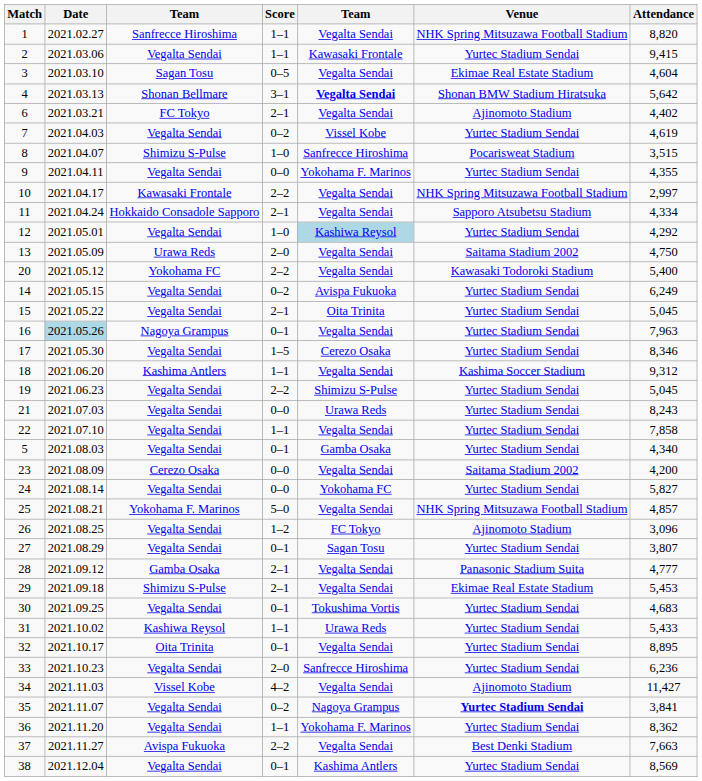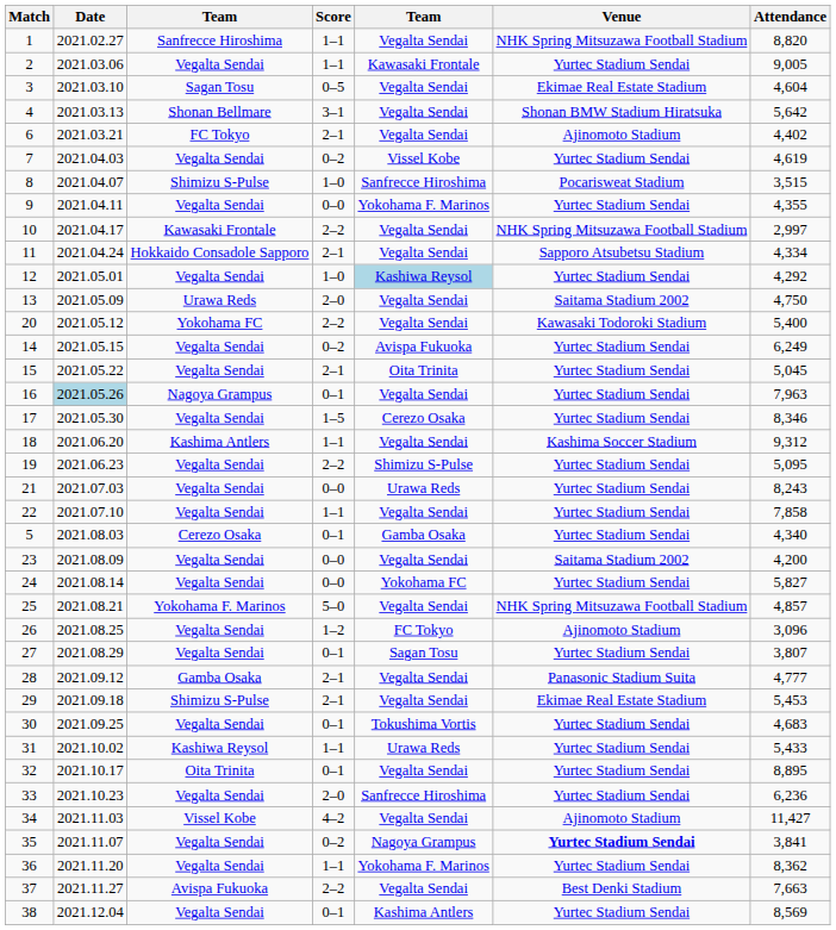 <table class="wikitable" style="text-align:center;">
 <tr>
 <th>Match</th>
 <th>Date</th>
 <th>Team</th>
 <th>Score</th>
 <th>Team</th>
 <th>Venue</th>
 <th>Attendance</th>
 </tr>
 <tr>
 <td>1</td>
 <td>2021.02.27</td>
 <td><a href='#'>Sanfrecce Hiroshima</a></td>
 <td>1–1</td>
 <td><a href='#'>Vegalta Sendai</a></td>
 <td><a href='#'>NHK Spring Mitsuzawa Football Stadium</a></td>
 <td>8,820</td>
 </tr>
 <tr>
 <td>2</td>
 <td>2021.03.06</td>
 <td><a href='#'>Vegalta Sendai</a></td>
 <td>1–1</td>
 <td><a href='#'>Kawasaki Frontale</a></td>
 <td><a href='#'>Yurtec Stadium Sendai</a></td>
-<td>9,415</td>
+<td>9,005</td>
 </tr>
 <tr>
 <td>3</td>
 <td>2021.03.10</td>
 <td><a href='#'>Sagan Tosu</a></td>
 <td>0–5</td>
 <td><a href='#'>Vegalta Sendai</a></td>
 <td><a href='#'>Ekimae Real Estate Stadium</a></td>
 <td>4,604</td>
 </tr>
 <tr>
 <td>4</td>
 <td>2021.03.13</td>
 <td><a href='#'>Shonan Bellmare</a></td>
 <td>3–1</td>
-<td><strong><a href='#'>Vegalta Sendai</a></strong></td>
+<td><a href='#'>Vegalta Sendai</a></td>
 <td><a href='#'>Shonan BMW Stadium Hiratsuka</a></td>
 <td>5,642</td>
 </tr>
 <tr>
 <td>6</td>
 <td>2021.03.21</td>
 <td><a href='#'>FC Tokyo</a></td>
 <td>2–1</td>
 <td><a href='#'>Vegalta Sendai</a></td>
 <td><a href='#'>Ajinomoto Stadium</a></td>
 <td>4,402</td>
 </tr>
 <tr>
 <td>7</td>
 <td>2021.04.03</td>
 <td><a href='#'>Vegalta Sendai</a></td>
 <td>0–2</td>
 <td><a href='#'>Vissel Kobe</a></td>
 <td><a href='#'>Yurtec Stadium Sendai</a></td>
 <td>4,619</td>
 </tr>
 <tr>
 <td>8</td>
 <td>2021.04.07</td>
 <td><a href='#'>Shimizu S-Pulse</a></td>
 <td>1–0</td>
 <td><a href='#'>Sanfrecce Hiroshima</a></td>
 <td><a href='#'>Pocarisweat Stadium</a></td>
 <td>3,515</td>
 </tr>
 <tr>
 <td>9</td>
 <td>2021.04.11</td>
 <td><a href='#'>Vegalta Sendai</a></td>
 <td>0–0</td>
 <td><a href='#'>Yokohama F. Marinos</a></td>
 <td><a href='#'>Yurtec Stadium Sendai</a></td>
 <td>4,355</td>
 </tr>
 <tr>
 <td>10</td>
 <td>2021.04.17</td>
 <td><a href='#'>Kawasaki Frontale</a></td>
 <td>2–2</td>
 <td><a href='#'>Vegalta Sendai</a></td>
 <td><a href='#'>NHK Spring Mitsuzawa Football Stadium</a></td>
 <td>2,997</td>
 </tr>
 <tr>
 <td>11</td>
 <td>2021.04.24</td>
 <td><a href='#'>Hokkaido Consadole Sapporo</a></td>
 <td>2–1</td>
 <td><a href='#'>Vegalta Sendai</a></td>
 <td><a href='#'>Sapporo Atsubetsu Stadium</a></td>
 <td>4,334</td>
 </tr>
 <tr>
 <td>12</td>
 <td>2021.05.01</td>
 <td><a href='#'>Vegalta Sendai</a></td>
 <td>1–0</td>
 <td style="background: lightblue;"><a href='#'>Kashiwa Reysol</a></td>
 <td><a href='#'>Yurtec Stadium Sendai</a></td>
 <td>4,292</td>
 </tr>
 <tr>
 <td>13</td>
 <td>2021.05.09</td>
 <td><a href='#'>Urawa Reds</a></td>
 <td>2–0</td>
 <td><a href='#'>Vegalta Sendai</a></td>
 <td><a href='#'>Saitama Stadium 2002</a></td>
 <td>4,750</td>
 </tr>
 <tr>
 <td>20</td>
 <td>2021.05.12</td>
 <td><a href='#'>Yokohama FC</a></td>
 <td>2–2</td>
 <td><a href='#'>Vegalta Sendai</a></td>
 <td><a href='#'>Kawasaki Todoroki Stadium</a></td>
 <td>5,400</td>
 </tr>
 <tr>
 <td>14</td>
 <td>2021.05.15</td>
 <td><a href='#'>Vegalta Sendai</a></td>
 <td>0–2</td>
 <td><a href='#'>Avispa Fukuoka</a></td>
 <td><a href='#'>Yurtec Stadium Sendai</a></td>
 <td>6,249</td>
 </tr>
 <tr>
 <td>15</td>
 <td>2021.05.22</td>
 <td><a href='#'>Vegalta Sendai</a></td>
 <td>2–1</td>
 <td><a href='#'>Oita Trinita</a></td>
 <td><a href='#'>Yurtec Stadium Sendai</a></td>
 <td>5,045</td>
 </tr>
 <tr>
 <td>16</td>
 <td style="background: lightblue;">2021.05.26</td>
 <td><a href='#'>Nagoya Grampus</a></td>
 <td>0–1</td>
 <td><a href='#'>Vegalta Sendai</a></td>
 <td><a href='#'>Yurtec Stadium Sendai</a></td>
 <td>7,963</td>
 </tr>
 <tr>
 <td>17</td>
 <td>2021.05.30</td>
 <td><a href='#'>Vegalta Sendai</a></td>
 <td>1–5</td>
 <td><a href='#'>Cerezo Osaka</a></td>
 <td><a href='#'>Yurtec Stadium Sendai</a></td>
 <td>8,346</td>
 </tr>
 <tr>
 <td>18</td>
 <td>2021.06.20</td>
 <td><a href='#'>Kashima Antlers</a></td>
 <td>1–1</td>
 <td><a href='#'>Vegalta Sendai</a></td>
 <td><a href='#'>Kashima Soccer Stadium</a></td>
 <td>9,312</td>
 </tr>
 <tr>
 <td>19</td>
 <td>2021.06.23</td>
 <td><a href='#'>Vegalta Sendai</a></td>
 <td>2–2</td>
 <td><a href='#'>Shimizu S-Pulse</a></td>
 <td><a href='#'>Yurtec Stadium Sendai</a></td>
-<td>5,045</td>
+<td>5,095</td>
 </tr>
 <tr>
 <td>21</td>
 <td>2021.07.03</td>
 <td><a href='#'>Vegalta Sendai</a></td>
 <td>0–0</td>
 <td><a href='#'>Urawa Reds</a></td>
 <td><a href='#'>Yurtec Stadium Sendai</a></td>
 <td>8,243</td>
 </tr>
 <tr>
 <td>22</td>
 <td>2021.07.10</td>
 <td><a href='#'>Vegalta Sendai</a></td>
 <td>1–1</td>
 <td><a href='#'>Vegalta Sendai</a></td>
 <td><a href='#'>Yurtec Stadium Sendai</a></td>
 <td>7,858</td>
 </tr>
 <tr>
 <td>5</td>
 <td>2021.08.03</td>
-<td><a href='#'>Vegalta Sendai</a></td>
+<td><a href='#'>Cerezo Osaka</a></td>
 <td>0–1</td>
 <td><a href='#'>Gamba Osaka</a></td>
 <td><a href='#'>Yurtec Stadium Sendai</a></td>
 <td>4,340</td>
 </tr>
 <tr>
 <td>23</td>
 <td>2021.08.09</td>
-<td><a href='#'>Cerezo Osaka</a></td>
+<td><a href='#'>Vegalta Sendai</a></td>
 <td>0–0</td>
 <td><a href='#'>Vegalta Sendai</a></td>
 <td><a href='#'>Saitama Stadium 2002</a></td>
 <td>4,200</td>
 </tr>
 <tr>
 <td>24</td>
 <td>2021.08.14</td>
 <td><a href='#'>Vegalta Sendai</a></td>
 <td>0–0</td>
 <td><a href='#'>Yokohama FC</a></td>
 <td><a href='#'>Yurtec Stadium Sendai</a></td>
 <td>5,827</td>
 </tr>
 <tr>
 <td>25</td>
 <td>2021.08.21</td>
 <td><a href='#'>Yokohama F. Marinos</a></td>
 <td>5–0</td>
 <td><a href='#'>Vegalta Sendai</a></td>
 <td><a href='#'>NHK Spring Mitsuzawa Football Stadium</a></td>
 <td>4,857</td>
 </tr>
 <tr>
 <td>26</td>
 <td>2021.08.25</td>
 <td><a href='#'>Vegalta Sendai</a></td>
 <td>1–2</td>
 <td><a href='#'>FC Tokyo</a></td>
 <td><a href='#'>Ajinomoto Stadium</a></td>
 <td>3,096</td>
 </tr>
 <tr>
 <td>27</td>
 <td>2021.08.29</td>
 <td><a href='#'>Vegalta Sendai</a></td>
 <td>0–1</td>
 <td><a href='#'>Sagan Tosu</a></td>
 <td><a href='#'>Yurtec Stadium Sendai</a></td>
 <td>3,807</td>
 </tr>
 <tr>
 <td>28</td>
 <td>2021.09.12</td>
 <td><a href='#'>Gamba Osaka</a></td>
 <td>2–1</td>
 <td><a href='#'>Vegalta Sendai</a></td>
 <td><a href='#'>Panasonic Stadium Suita</a></td>
 <td>4,777</td>
 </tr>
 <tr>
 <td>29</td>
 <td>2021.09.18</td>
 <td><a href='#'>Shimizu S-Pulse</a></td>
 <td>2–1</td>
 <td><a href='#'>Vegalta Sendai</a></td>
 <td><a href='#'>Ekimae Real Estate Stadium</a></td>
 <td>5,453</td>
 </tr>
 <tr>
 <td>30</td>
 <td>2021.09.25</td>
 <td><a href='#'>Vegalta Sendai</a></td>
 <td>0–1</td>
 <td><a href='#'>Tokushima Vortis</a></td>
 <td><a href='#'>Yurtec Stadium Sendai</a></td>
 <td>4,683</td>
 </tr>
 <tr>
 <td>31</td>
 <td>2021.10.02</td>
 <td><a href='#'>Kashiwa Reysol</a></td>
 <td>1–1</td>
 <td><a href='#'>Urawa Reds</a></td>
 <td><a href='#'>Yurtec Stadium Sendai</a></td>
 <td>5,433</td>
 </tr>
 <tr>
 <td>32</td>
 <td>2021.10.17</td>
 <td><a href='#'>Oita Trinita</a></td>
 <td>0–1</td>
 <td><a href='#'>Vegalta Sendai</a></td>
 <td><a href='#'>Yurtec Stadium Sendai</a></td>
 <td>8,895</td>
 </tr>
 <tr>
 <td>33</td>
 <td>2021.10.23</td>
 <td><a href='#'>Vegalta Sendai</a></td>
 <td>2–0</td>
 <td><a href='#'>Sanfrecce Hiroshima</a></td>
 <td><a href='#'>Yurtec Stadium Sendai</a></td>
 <td>6,236</td>
 </tr>
 <tr>
 <td>34</td>
 <td>2021.11.03</td>
 <td><a href='#'>Vissel Kobe</a></td>
 <td>4–2</td>
 <td><a href='#'>Vegalta Sendai</a></td>
 <td><a href='#'>Ajinomoto Stadium</a></td>
 <td>11,427</td>
 </tr>
 <tr>
 <td>35</td>
 <td>2021.11.07</td>
 <td><a href='#'>Vegalta Sendai</a></td>
 <td>0–2</td>
 <td><a href='#'>Nagoya Grampus</a></td>
 <td><strong><a href='#'>Yurtec Stadium Sendai</a></strong></td>
 <td>3,841</td>
 </tr>
 <tr>
 <td>36</td>
 <td>2021.11.20</td>
 <td><a href='#'>Vegalta Sendai</a></td>
 <td>1–1</td>
 <td><a href='#'>Yokohama F. Marinos</a></td>
 <td><a href='#'>Yurtec Stadium Sendai</a></td>
 <td>8,362</td>
 </tr>
 <tr>
 <td>37</td>
 <td>2021.11.27</td>
 <td><a href='#'>Avispa Fukuoka</a></td>
 <td>2–2</td>
 <td><a href='#'>Vegalta Sendai</a></td>
 <td><a href='#'>Best Denki Stadium</a></td>
 <td>7,663</td>
 </tr>
 <tr>
 <td>38</td>
 <td>2021.12.04</td>
 <td><a href='#'>Vegalta Sendai</a></td>
 <td>0–1</td>
 <td><a href='#'>Kashima Antlers</a></td>
 <td><a href='#'>Yurtec Stadium Sendai</a></td>
 <td>8,569</td>
 </tr>
 </table>
